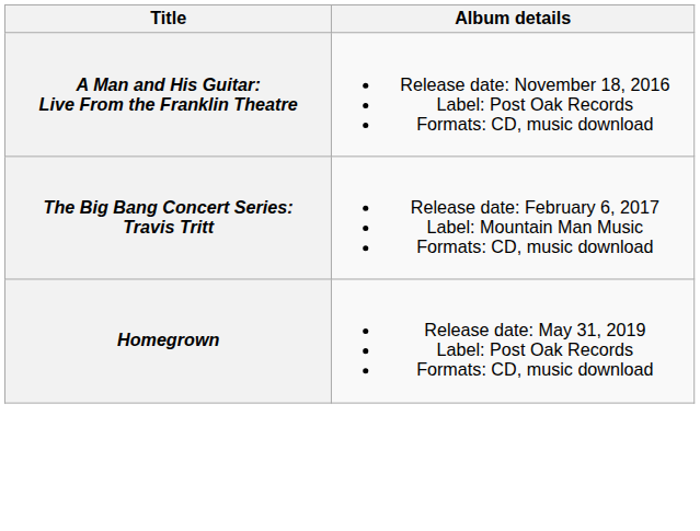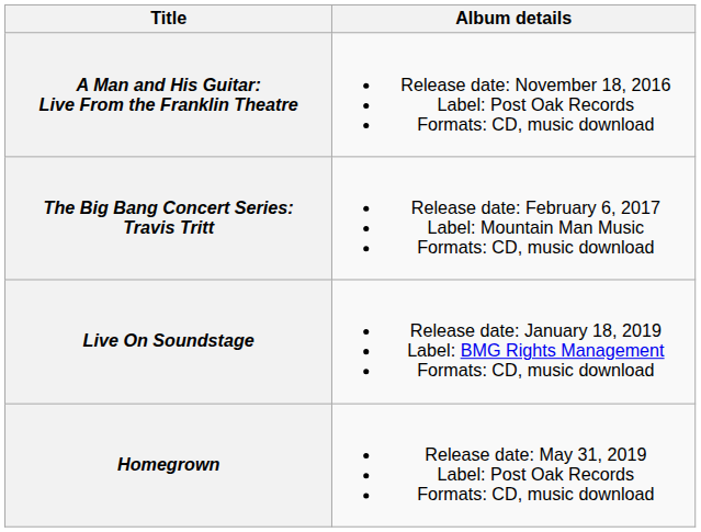 <table class="wikitable plainrowheaders" style="text-align:center;">
 <tr>
 <th style="width:18em;">Title</th>
 <th style="width:20em;">Album details</th>
 </tr>
 <tr>
 <th scope="row"><em>A Man and His Guitar: <br>Live From the Franklin Theatre</em></th>
 <td><br><ul><li>Release date: November 18, 2016</li><li>Label: Post Oak Records</li><li>Formats: CD, music download</li></ul></td>
 </tr>
 <tr>
 <th scope="row"><em>The Big Bang Concert Series: <br>Travis Tritt</em></th>
 <td><br><ul><li>Release date: February 6, 2017</li><li>Label: Mountain Man Music</li><li>Formats: CD, music download</li></ul></td>
 </tr>
 <tr>
+<th scope="row"><em>Live On Soundstage</em></th>
+<td><br><ul><li>Release date: January 18, 2019</li><li>Label: <a href='#'>BMG Rights Management</a></li><li>Formats: CD, music download</li></ul></td>
+</tr>
+<tr>
 <th scope="row"><em>Homegrown</em></th>
 <td><br><ul><li>Release date: May 31, 2019</li><li>Label: Post Oak Records</li><li>Formats: CD, music download</li></ul></td>
 </tr>
 </table>
